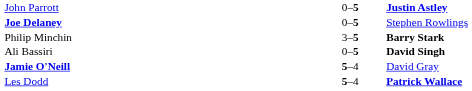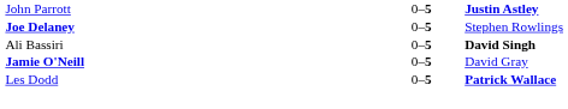 <table width="50%" cellspacing="1">
 <tr>
 <th width=45%></th>
 <th width=10%></th>
 <th width=45%></th>
 </tr>
 <tr>
 <td> <a href='#'>John Parrott</a></td>
 <td align="center">0–<strong>5</strong></td>
 <td> <strong><a href='#'>Justin Astley</a></strong></td>
 </tr>
 <tr>
 <td> <strong><a href='#'>Joe Delaney</a></strong></td>
 <td align="center">0–<strong>5</strong></td>
 <td> <a href='#'>Stephen Rowlings</a></td>
 </tr>
 <tr>
-<td> Philip Minchin</td>
-<td align="center">3–<strong>5</strong></td>
-<td> <strong>Barry Stark</strong></td>
-</tr>
-<tr>
 <td> Ali Bassiri</td>
 <td align="center">0–<strong>5</strong></td>
 <td> <strong>David Singh</strong></td>
 </tr>
 <tr>
 <td> <strong><a href='#'>Jamie O'Neill</a></strong></td>
-<td align="center"><strong>5</strong>–4</td>
+<td align="center">0–<strong>5</strong></td>
 <td> <a href='#'>David Gray</a></td>
 </tr>
 <tr>
 <td> <a href='#'>Les Dodd</a></td>
-<td align="center"><strong>5</strong>–4</td>
+<td align="center">0–<strong>5</strong></td>
 <td> <strong><a href='#'>Patrick Wallace</a></strong></td>
 </tr>
 </table>
